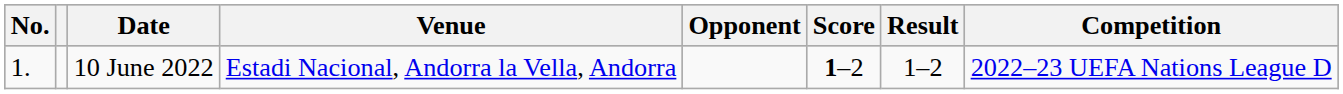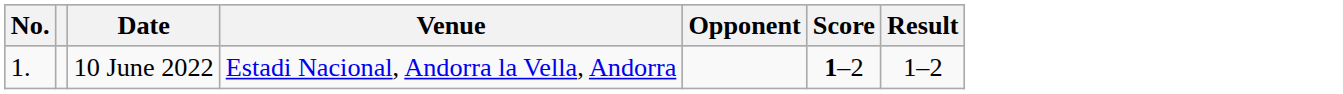 <table class="wikitable">
 <tr>
 <th>No.</th>
 <th></th>
 <th>Date</th>
 <th>Venue</th>
 <th>Opponent</th>
 <th>Score</th>
 <th>Result</th>
-<th>Competition</th>
 </tr>
 <tr>
 <td>1.</td>
 <td></td>
 <td>10 June 2022</td>
 <td><a href='#'>Estadi Nacional</a>, <a href='#'>Andorra la Vella</a>, <a href='#'>Andorra</a></td>
 <td></td>
 <td align=center><strong>1</strong>–2</td>
 <td align=center>1–2</td>
-<td><a href='#'>2022–23 UEFA Nations League D</a></td>
 </tr>
 </table>
